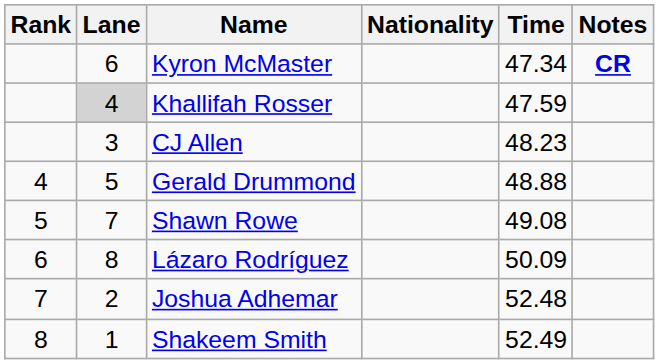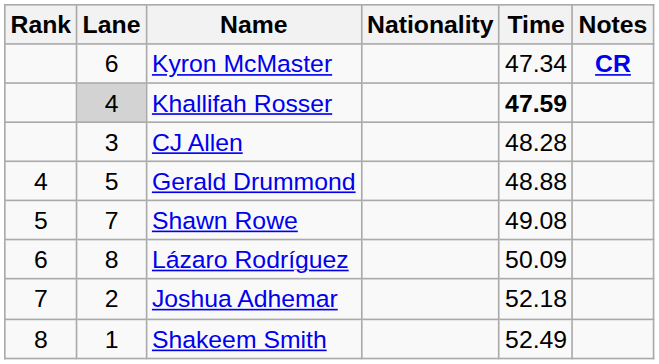 <table class="wikitable sortable" style="text-align:center;font-size:95%">
 <tr>
 <th>Rank</th>
 <th>Lane</th>
 <th>Name</th>
 <th>Nationality</th>
 <th>Time</th>
 <th>Notes</th>
 </tr>
 <tr>
 <td></td>
 <td>6</td>
 <td align=left><a href='#'>Kyron McMaster</a></td>
 <td align=left></td>
 <td>47.34</td>
 <td><strong><a href='#'>CR</a></strong></td>
 </tr>
 <tr>
 <td></td>
 <td style="background: lightgrey;">4</td>
 <td align=left><a href='#'>Khallifah Rosser</a></td>
 <td align=left></td>
-<td>47.59</td>
+<td><strong>47.59</strong></td>
 <td></td>
 </tr>
 <tr>
 <td></td>
 <td>3</td>
 <td align=left><a href='#'>CJ Allen</a></td>
 <td align=left></td>
-<td>48.23</td>
+<td>48.28</td>
 <td></td>
 </tr>
 <tr>
 <td>4</td>
 <td>5</td>
 <td align=left><a href='#'>Gerald Drummond</a></td>
 <td align=left></td>
 <td>48.88</td>
 <td></td>
 </tr>
 <tr>
 <td>5</td>
 <td>7</td>
 <td align=left><a href='#'>Shawn Rowe</a></td>
 <td align=left></td>
 <td>49.08</td>
 <td></td>
 </tr>
 <tr>
 <td>6</td>
 <td>8</td>
 <td align=left><a href='#'>Lázaro Rodríguez</a></td>
 <td align=left></td>
 <td>50.09</td>
 <td></td>
 </tr>
 <tr>
 <td>7</td>
 <td>2</td>
 <td align=left><a href='#'>Joshua Adhemar</a></td>
 <td align=left></td>
-<td>52.48</td>
+<td>52.18</td>
 <td></td>
 </tr>
 <tr>
 <td>8</td>
 <td>1</td>
 <td align=left><a href='#'>Shakeem Smith</a></td>
 <td align=left></td>
 <td>52.49</td>
 <td></td>
 </tr>
 </table>
